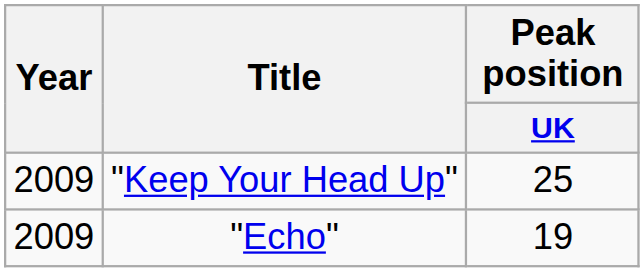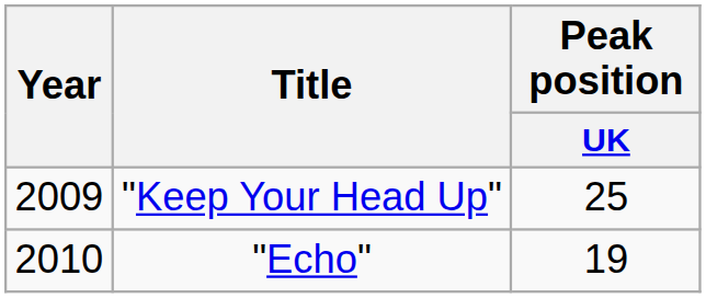 <table class="wikitable" style="text-align:center;">
 <tr>
 <th rowspan="2">Year</th>
 <th rowspan="2">Title</th>
 <th>Peak<br>position</th>
 </tr>
 <tr style=font-size:smaller>
 <th width=70><a href='#'>UK</a></th>
 </tr>
 <tr>
 <td>2009</td>
 <td>"<a href='#'>Keep Your Head Up</a>"</td>
 <td>25</td>
 </tr>
 <tr>
-<td>2009</td>
+<td>2010</td>
 <td>"<a href='#'>Echo</a>"</td>
 <td>19</td>
 </tr>
 </table>
